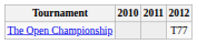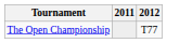 <table class="wikitable" style="font-size:95%;text-align:center;">
 <tr>
 <th>Tournament</th>
-<th>2010</th>
 <th>2011</th>
 <th>2012</th>
 </tr>
 <tr>
 <td align=left><a href='#'>The Open Championship</a></td>
 <td style="background:#eeeeee;"></td>
-<td style="background:#eeeeee;"></td>
 <td>T77</td>
 </tr>
 </table>
